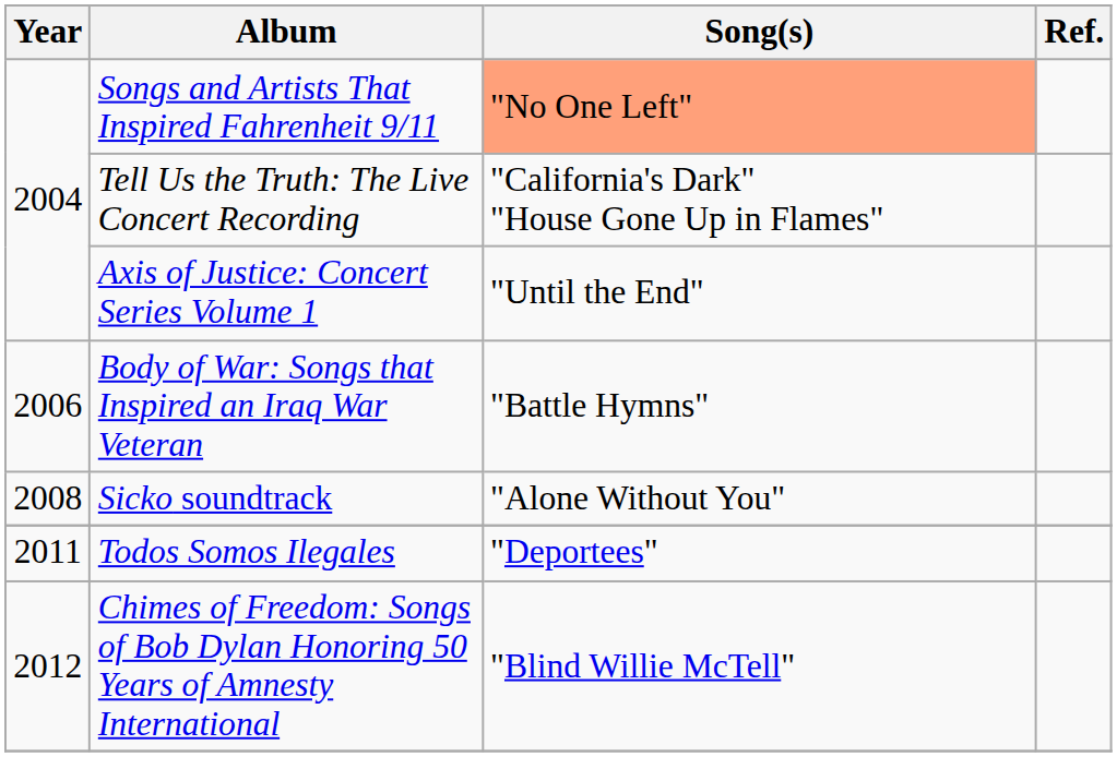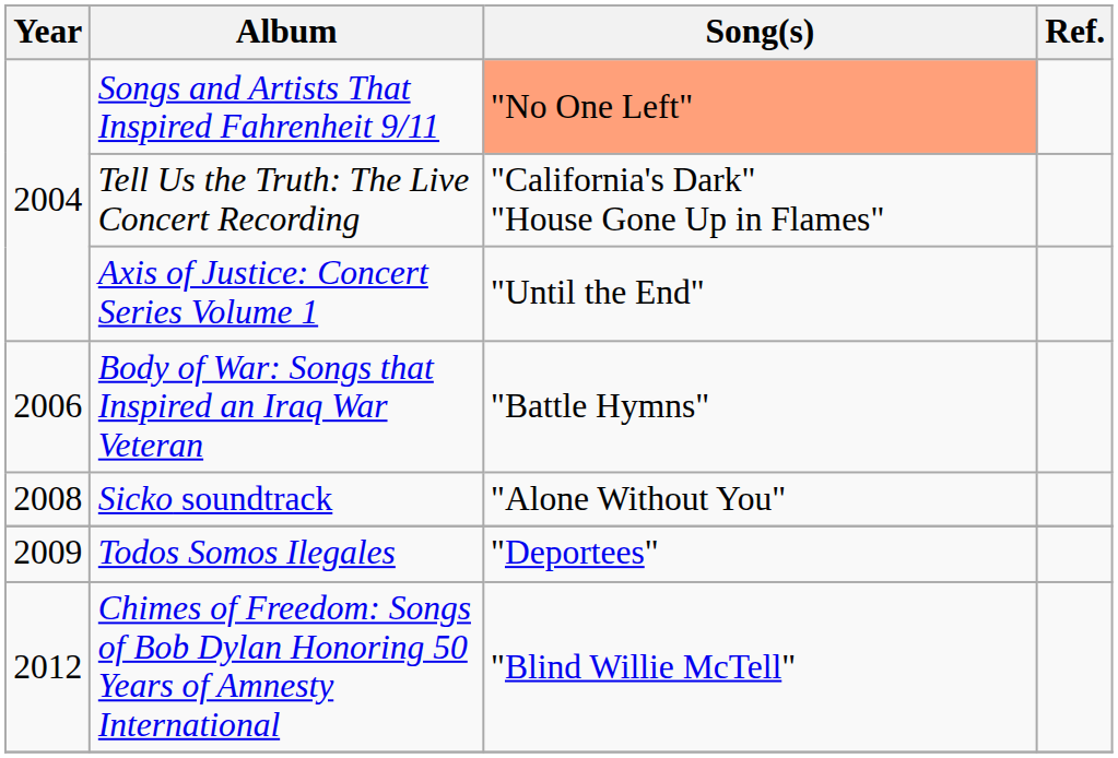 <table class="wikitable">
 <tr>
 <th>Year</th>
 <th width="175">Album</th>
 <th width="250">Song(s)</th>
 <th>Ref.</th>
 </tr>
 <tr>
 <td align="center" rowspan="3">2004</td>
 <td><em><a href='#'>Songs and Artists That Inspired Fahrenheit 9/11</a></em></td>
 <td style="background: lightsalmon;">"No One Left"</td>
 <td align="center"></td>
 </tr>
 <tr>
 <td><em>Tell Us the Truth: The Live Concert Recording</em></td>
 <td>"California's Dark"<br> "House Gone Up in Flames"</td>
 <td align="center"></td>
 </tr>
 <tr>
 <td><em><a href='#'>Axis of Justice: Concert Series Volume 1</a></em></td>
 <td>"Until the End"</td>
 <td align="center"></td>
 </tr>
 <tr>
 <td align="center" rowspan="1">2006</td>
 <td><em><a href='#'>Body of War: Songs that Inspired an Iraq War Veteran</a></em></td>
 <td>"Battle Hymns"</td>
 <td></td>
 </tr>
 <tr>
 <td align="center" rowspan="1">2008</td>
 <td><a href='#'><em>Sicko</em> soundtrack</a></td>
 <td>"Alone Without You"</td>
 <td align="center"></td>
 </tr>
 <tr>
 </tr>
 <tr>
-<td align="center" rowspan="1">2011</td>
+<td align="center" rowspan="1">2009</td>
 <td><em><a href='#'>Todos Somos Ilegales</a></em></td>
 <td>"<a href='#'>Deportees</a>"</td>
 <td align="center"></td>
 </tr>
 <tr>
 <td align="center" rowspan="1">2012</td>
 <td><em><a href='#'>Chimes of Freedom: Songs of Bob Dylan Honoring 50 Years of Amnesty International</a></em></td>
 <td>"<a href='#'>Blind Willie McTell</a>"</td>
 <td align="center"></td>
 </tr>
 <tr>
 </tr>
 </table>
